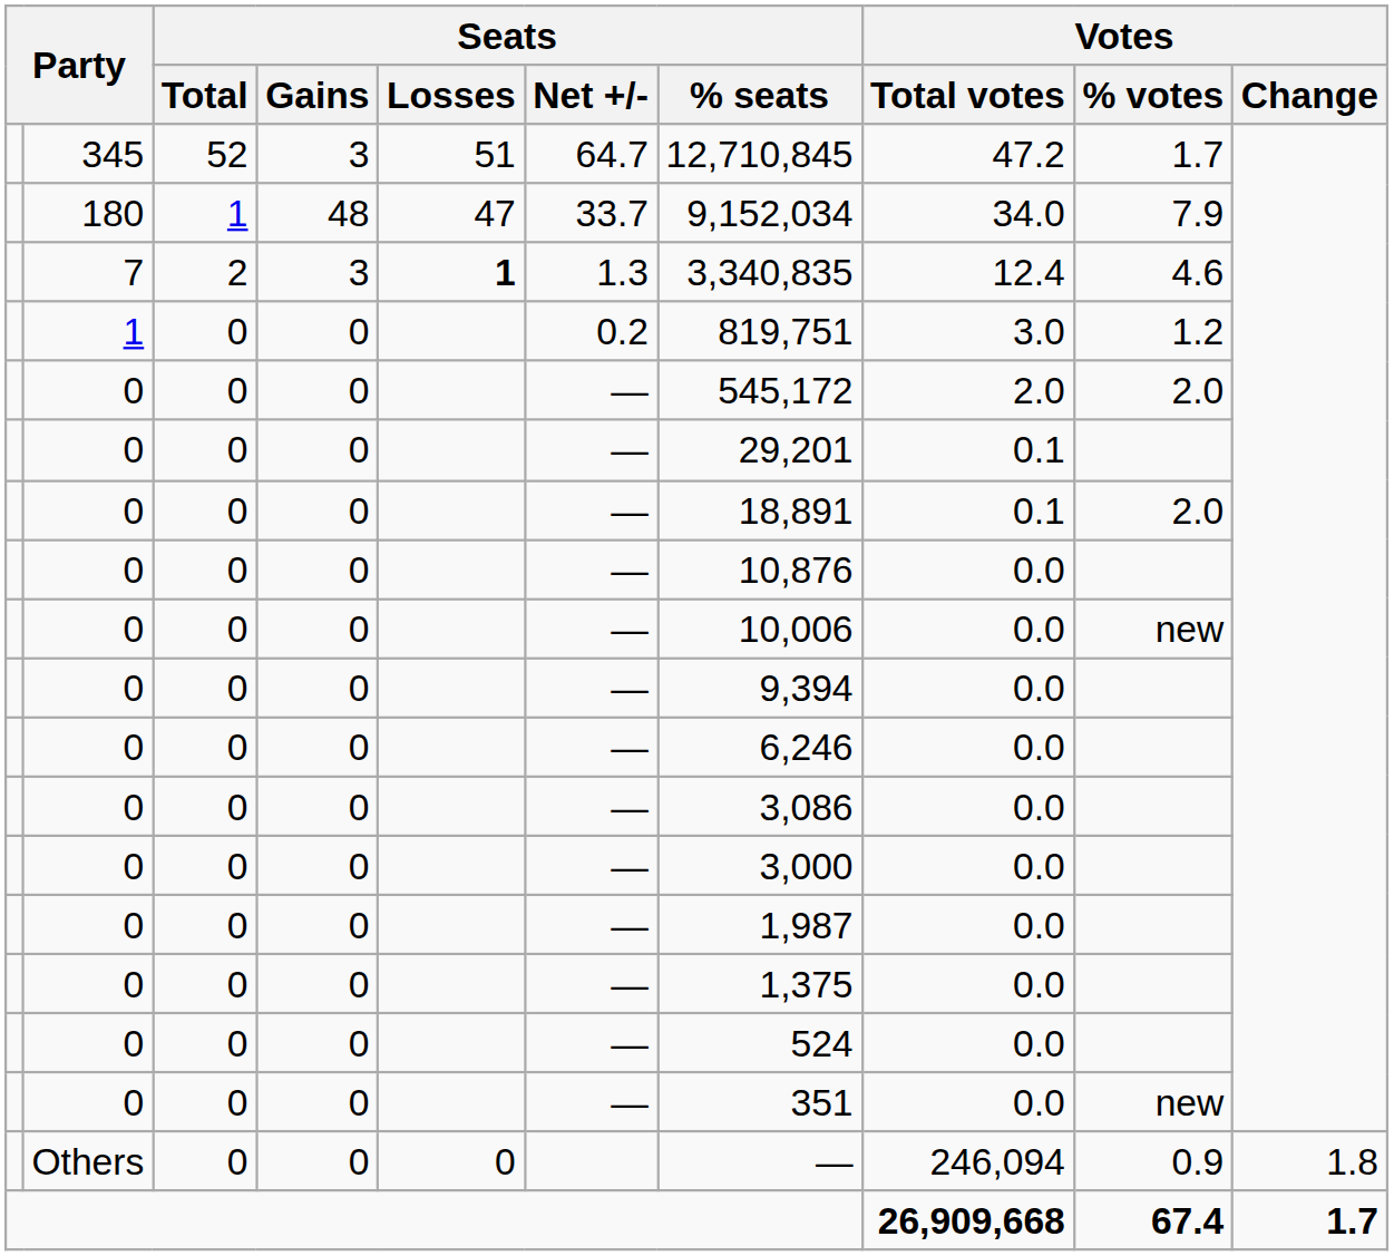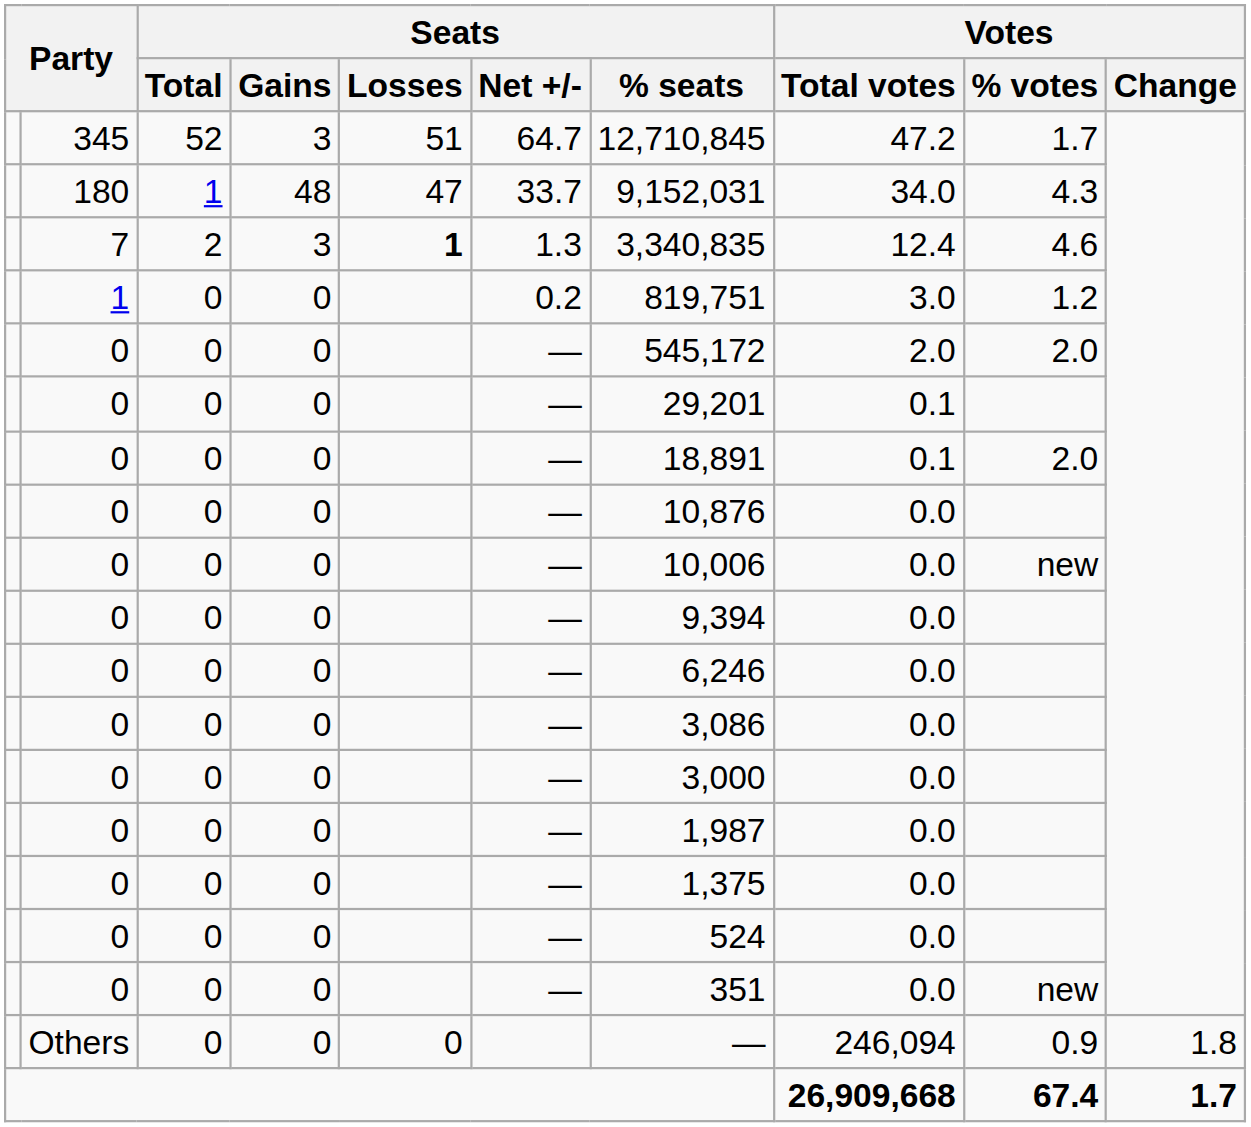 <table class="wikitable sortable" style="text-align:right; font-size:95%;">
 <tr>
 <th colspan="2" rowspan="2">Party</th>
 <th colspan="5">Seats</th>
 <th colspan="3">Votes</th>
 </tr>
 <tr>
 <th>Total</th>
 <th>Gains</th>
 <th>Losses</th>
 <th>Net +/-</th>
 <th>% seats</th>
 <th>Total votes</th>
 <th>% votes</th>
 <th>Change</th>
 </tr>
 <tr>
 <td></td>
 <td>345</td>
 <td>52</td>
 <td>3</td>
 <td>51</td>
 <td>64.7</td>
 <td>12,710,845</td>
 <td>47.2</td>
 <td>1.7</td>
 </tr>
 <tr>
 <td></td>
 <td>180</td>
 <td><a href='#'>1</a></td>
 <td>48</td>
 <td>47</td>
 <td>33.7</td>
-<td>9,152,034</td>
+<td>9,152,031</td>
 <td>34.0</td>
-<td>7.9</td>
+<td>4.3</td>
 </tr>
 <tr>
 <td></td>
 <td>7</td>
 <td>2</td>
 <td>3</td>
 <td><strong>1</strong></td>
 <td>1.3</td>
 <td>3,340,835</td>
 <td>12.4</td>
 <td>4.6</td>
 </tr>
 <tr>
 <td></td>
 <td><a href='#'>1</a></td>
 <td>0</td>
 <td>0</td>
 <td></td>
 <td>0.2</td>
 <td>819,751</td>
 <td>3.0</td>
 <td>1.2</td>
 </tr>
 <tr>
 <td></td>
 <td>0</td>
 <td>0</td>
 <td>0</td>
 <td></td>
 <td>—</td>
 <td>545,172</td>
 <td>2.0</td>
 <td>2.0</td>
 </tr>
 <tr>
 <td></td>
 <td>0</td>
 <td>0</td>
 <td>0</td>
 <td></td>
 <td>—</td>
 <td>29,201</td>
 <td>0.1</td>
 <td></td>
 </tr>
 <tr>
 <td></td>
 <td>0</td>
 <td>0</td>
 <td>0</td>
 <td></td>
 <td>—</td>
 <td>18,891</td>
 <td>0.1</td>
 <td>2.0</td>
 </tr>
 <tr>
 <td></td>
 <td>0</td>
 <td>0</td>
 <td>0</td>
 <td></td>
 <td>—</td>
 <td>10,876</td>
 <td>0.0</td>
 <td></td>
 </tr>
 <tr>
 <td></td>
 <td>0</td>
 <td>0</td>
 <td>0</td>
 <td></td>
 <td>—</td>
 <td>10,006</td>
 <td>0.0</td>
 <td>new</td>
 </tr>
 <tr>
 <td></td>
 <td>0</td>
 <td>0</td>
 <td>0</td>
 <td></td>
 <td>—</td>
 <td>9,394</td>
 <td>0.0</td>
 <td></td>
 </tr>
 <tr>
 <td></td>
 <td>0</td>
 <td>0</td>
 <td>0</td>
 <td></td>
 <td>—</td>
 <td>6,246</td>
 <td>0.0</td>
 <td></td>
 </tr>
 <tr>
 <td></td>
 <td>0</td>
 <td>0</td>
 <td>0</td>
 <td></td>
 <td>—</td>
 <td>3,086</td>
 <td>0.0</td>
 <td></td>
 </tr>
 <tr>
 <td></td>
 <td>0</td>
 <td>0</td>
 <td>0</td>
 <td></td>
 <td>—</td>
 <td>3,000</td>
 <td>0.0</td>
 <td></td>
 </tr>
 <tr>
 <td></td>
 <td>0</td>
 <td>0</td>
 <td>0</td>
 <td></td>
 <td>—</td>
 <td>1,987</td>
 <td>0.0</td>
 <td></td>
 </tr>
 <tr>
 <td></td>
 <td>0</td>
 <td>0</td>
 <td>0</td>
 <td></td>
 <td>—</td>
 <td>1,375</td>
 <td>0.0</td>
 <td></td>
 </tr>
 <tr>
 <td></td>
 <td>0</td>
 <td>0</td>
 <td>0</td>
 <td></td>
 <td>—</td>
 <td>524</td>
 <td>0.0</td>
 <td></td>
 </tr>
 <tr>
 <td></td>
 <td>0</td>
 <td>0</td>
 <td>0</td>
 <td></td>
 <td>—</td>
 <td>351</td>
 <td>0.0</td>
 <td>new</td>
 </tr>
 <tr>
 <td></td>
 <td align=left>Others</td>
 <td>0</td>
 <td>0</td>
 <td>0</td>
 <td></td>
 <td>—</td>
 <td>246,094</td>
 <td>0.9</td>
 <td>1.8</td>
 </tr>
 <tr>
 <td colspan="7" rowspan="1" style="text-align:right"></td>
 <td align="right"><strong>26,909,668</strong></td>
 <td align="right"><strong>67.4</strong></td>
 <td align="right"><strong>1.7</strong></td>
 </tr>
 </table>
